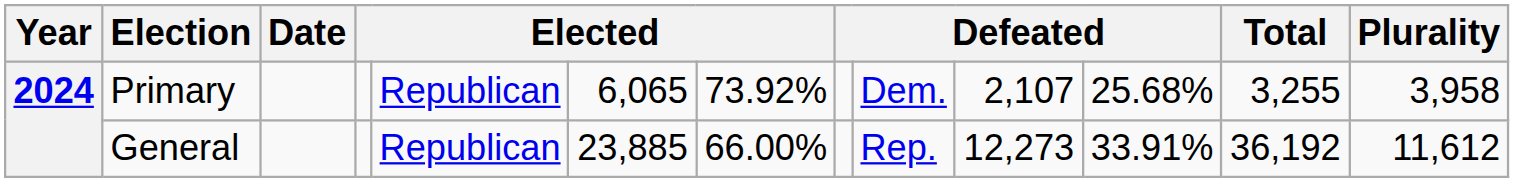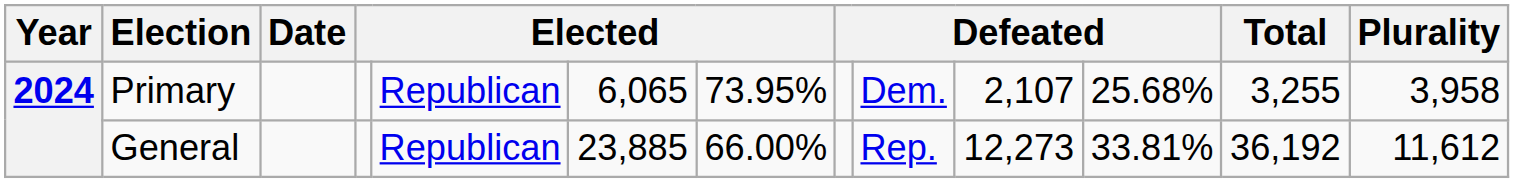 <table class="wikitable">
 <tr>
 <th>Year</th>
 <th>Election</th>
 <th>Date</th>
 <th colspan="4">Elected</th>
 <th colspan="4">Defeated</th>
 <th>Total</th>
 <th>Plurality</th>
 </tr>
 <tr>
 <th rowspan="2" valign="top"><a href='#'>2024</a></th>
 <td valign="top">Primary</td>
 <td valign="top"></td>
 <td valign="top"></td>
 <td valign="top" ><a href='#'>Republican</a></td>
 <td align="right" valign="top">6,065</td>
-<td align="right" valign="top">73.92%</td>
+<td align="right" valign="top">73.95%</td>
 <td valign="top"></td>
 <td valign="top" ><a href='#'>Dem.</a></td>
 <td align="right" valign="top">2,107</td>
 <td align="right" valign="top">25.68%</td>
 <td align="right" valign="top">3,255</td>
 <td align="right" valign="top">3,958</td>
 </tr>
 <tr>
 <td valign="top">General</td>
 <td valign="top"></td>
 <td valign="top"></td>
 <td valign="top" ><a href='#'>Republican</a></td>
 <td align="right" valign="top">23,885</td>
 <td align="right" valign="top">66.00%</td>
 <td valign="top"></td>
 <td valign="top" ><a href='#'>Rep.</a></td>
 <td align="right" valign="top">12,273</td>
-<td align="right" valign="top">33.91%</td>
+<td align="right" valign="top">33.81%</td>
 <td align="right" valign="top">36,192</td>
 <td align="right" valign="top">11,612</td>
 </tr>
 </table>
